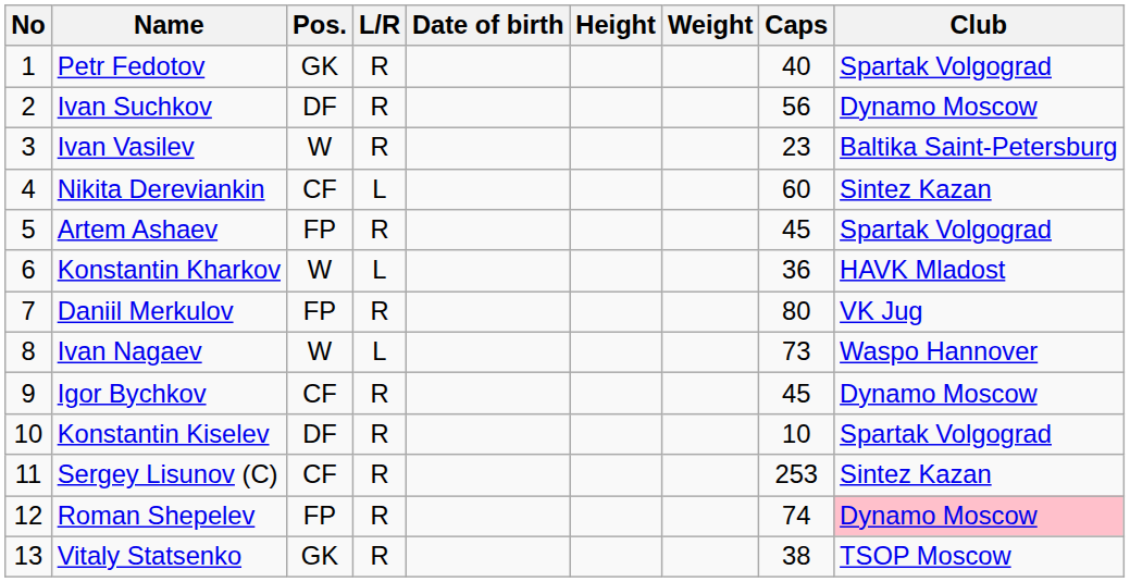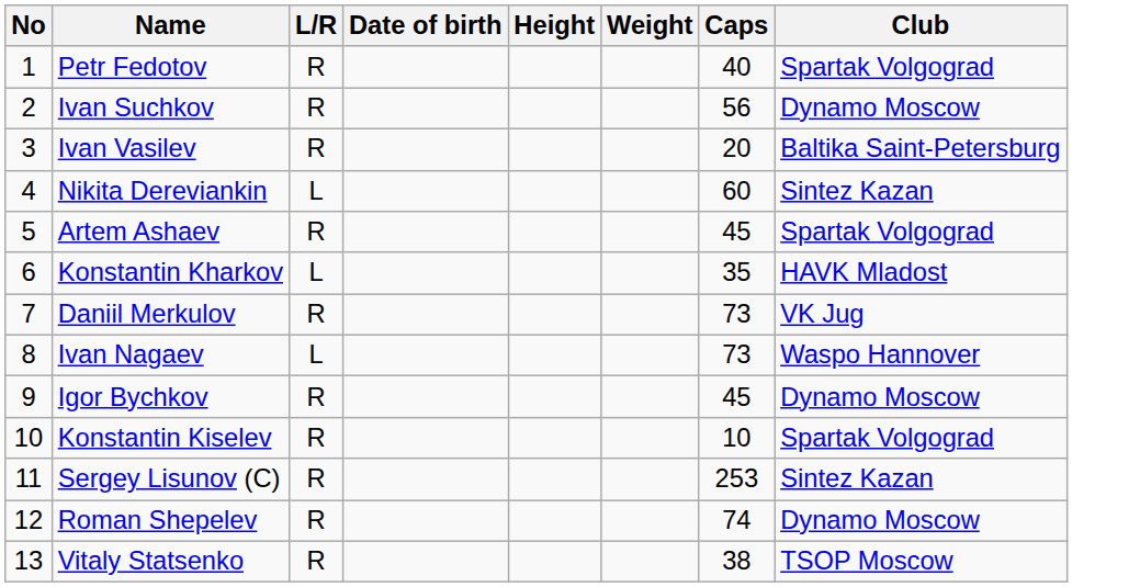 <table class="wikitable sortable" style="text-align:center;">
 <tr>
 <th>No</th>
 <th>Name</th>
-<th>Pos.</th>
 <th>L/R</th>
 <th>Date of birth</th>
 <th>Height</th>
 <th>Weight</th>
 <th>Caps</th>
 <th>Club</th>
 </tr>
 <tr>
 <td>1</td>
 <td align=left><a href='#'>Petr Fedotov</a></td>
-<td>GK</td>
 <td>R</td>
 <td align=left></td>
 <td></td>
 <td></td>
 <td>40</td>
 <td align=left> <a href='#'>Spartak Volgograd</a></td>
 </tr>
 <tr>
 <td>2</td>
 <td align=left><a href='#'>Ivan Suchkov</a></td>
-<td>DF</td>
 <td>R</td>
 <td align=left></td>
 <td></td>
 <td></td>
 <td>56</td>
 <td align=left> <a href='#'>Dynamo Moscow</a></td>
 </tr>
 <tr>
 <td>3</td>
 <td align=left><a href='#'>Ivan Vasilev</a></td>
-<td>W</td>
 <td>R</td>
 <td align=left></td>
 <td></td>
 <td></td>
-<td>23</td>
+<td>20</td>
 <td align=left> <a href='#'>Baltika Saint-Petersburg</a></td>
 </tr>
 <tr>
 <td>4</td>
 <td align=left><a href='#'>Nikita Dereviankin</a></td>
-<td>CF</td>
 <td>L</td>
 <td align=left></td>
 <td></td>
 <td></td>
 <td>60</td>
 <td align=left> <a href='#'>Sintez Kazan</a></td>
 </tr>
 <tr>
 <td>5</td>
 <td align=left><a href='#'>Artem Ashaev</a></td>
-<td>FP</td>
 <td>R</td>
 <td align=left></td>
 <td></td>
 <td></td>
 <td>45</td>
 <td align=left> <a href='#'>Spartak Volgograd</a></td>
 </tr>
 <tr>
 <td>6</td>
 <td align=left><a href='#'>Konstantin Kharkov</a></td>
-<td>W</td>
 <td>L</td>
 <td align=left></td>
 <td></td>
 <td></td>
-<td>36</td>
+<td>35</td>
 <td align=left> <a href='#'>HAVK Mladost</a></td>
 </tr>
 <tr>
 <td>7</td>
 <td align=left><a href='#'>Daniil Merkulov</a></td>
-<td>FP</td>
 <td>R</td>
 <td align=left></td>
 <td></td>
 <td></td>
-<td>80</td>
+<td>73</td>
 <td align=left> <a href='#'>VK Jug</a></td>
 </tr>
 <tr>
 <td>8</td>
 <td align=left><a href='#'>Ivan Nagaev</a></td>
-<td>W</td>
 <td>L</td>
 <td align=left></td>
 <td></td>
 <td></td>
 <td>73</td>
 <td align=left> <a href='#'>Waspo Hannover</a></td>
 </tr>
 <tr>
 <td>9</td>
 <td align=left><a href='#'>Igor Bychkov</a></td>
-<td>CF</td>
 <td>R</td>
 <td align=left></td>
 <td></td>
 <td></td>
 <td>45</td>
 <td align=left> <a href='#'>Dynamo Moscow</a></td>
 </tr>
 <tr>
 <td>10</td>
 <td align=left><a href='#'>Konstantin Kiselev</a></td>
-<td>DF</td>
 <td>R</td>
 <td align=left></td>
 <td></td>
 <td></td>
 <td>10</td>
 <td align=left> <a href='#'>Spartak Volgograd</a></td>
 </tr>
 <tr>
 <td>11</td>
 <td align=left><a href='#'>Sergey Lisunov</a> (C)</td>
-<td>CF</td>
 <td>R</td>
 <td align=left></td>
 <td></td>
 <td></td>
 <td>253</td>
 <td align=left> <a href='#'>Sintez Kazan</a></td>
 </tr>
 <tr>
 <td>12</td>
 <td align=left><a href='#'>Roman Shepelev</a></td>
-<td>FP</td>
 <td>R</td>
 <td align=left></td>
 <td></td>
 <td></td>
 <td>74</td>
-<td align=left style="background: pink;"> <a href='#'>Dynamo Moscow</a></td>
+<td align=left> <a href='#'>Dynamo Moscow</a></td>
 </tr>
 <tr>
 <td>13</td>
 <td align=left><a href='#'>Vitaly Statsenko</a></td>
-<td>GK</td>
 <td>R</td>
 <td align=left></td>
 <td></td>
 <td></td>
 <td>38</td>
 <td align=left> <a href='#'>TSOP Moscow</a></td>
 </tr>
 </table>
